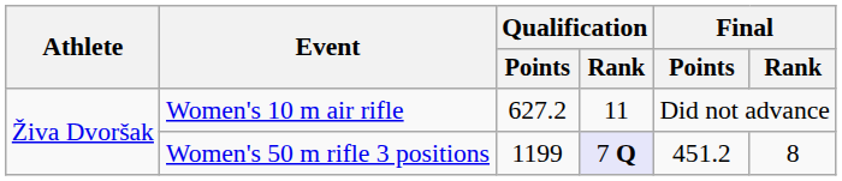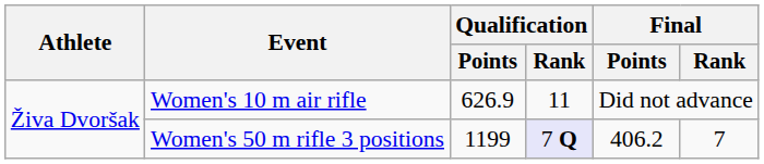 <table class="wikitable" style="font-size:90%">
 <tr>
 <th rowspan="2">Athlete</th>
 <th rowspan="2">Event</th>
 <th colspan=2>Qualification</th>
 <th colspan=2>Final</th>
 </tr>
 <tr style="font-size:95%">
 <th>Points</th>
 <th>Rank</th>
 <th>Points</th>
 <th>Rank</th>
 </tr>
 <tr align=center>
 <td align=left rowspan=2><a href='#'>Živa Dvoršak</a></td>
 <td align=left><a href='#'>Women's 10 m air rifle</a></td>
-<td>627.2</td>
+<td>626.9</td>
 <td>11</td>
 <td colspan=2>Did not advance</td>
 </tr>
 <tr align=center>
 <td align=left><a href='#'>Women's 50 m rifle 3 positions</a></td>
 <td>1199</td>
 <td style="background: lavender;">7 <strong>Q</strong></td>
-<td>451.2</td>
-<td>8</td>
+<td>406.2</td>
+<td>7</td>
 </tr>
 </table>
